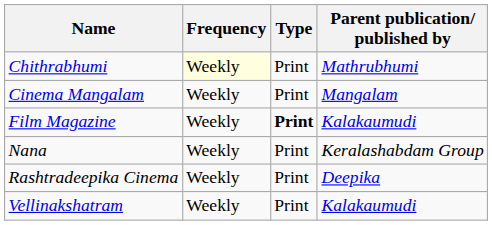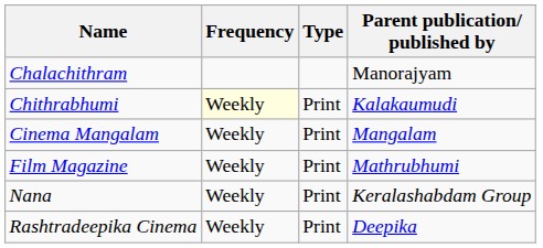 <table class="wikitable">
 <tr>
 <th>Name</th>
 <th>Frequency</th>
 <th>Type</th>
 <th>Parent publication/<br>published by</th>
 </tr>
 <tr>
+<td><em><a href='#'>Chalachithram</a></em></td>
+<td></td>
+<td></td>
+<td>Manorajyam</td>
+</tr>
+<tr>
 <td><em><a href='#'>Chithrabhumi</a></em></td>
 <td style="background: lightyellow;">Weekly</td>
 <td>Print</td>
-<td><em><a href='#'>Mathrubhumi</a></em></td>
+<td><em><a href='#'>Kalakaumudi</a></em></td>
 </tr>
 <tr sreebhoomi>
 <td><em><a href='#'>Cinema Mangalam</a></em></td>
 <td>Weekly</td>
 <td>Print</td>
 <td><em><a href='#'>Mangalam</a></em></td>
 </tr>
 <tr>
 <td><em><a href='#'>Film Magazine</a></em></td>
 <td>Weekly</td>
-<td><strong>Print</strong></td>
-<td><em><a href='#'>Kalakaumudi</a></em></td>
+<td>Print</td>
+<td><em><a href='#'>Mathrubhumi</a></em></td>
 </tr>
 <tr>
 <td><em>Nana</em></td>
 <td>Weekly</td>
 <td>Print</td>
 <td><em>Keralashabdam Group</em></td>
 </tr>
 <tr>
 <td><em>Rashtradeepika Cinema</em></td>
 <td>Weekly</td>
 <td>Print</td>
 <td><em><a href='#'>Deepika</a></em></td>
 </tr>
-<tr>
-<td><em><a href='#'>Vellinakshatram</a></em></td>
-<td>Weekly</td>
-<td>Print</td>
-<td><em><a href='#'>Kalakaumudi</a></em></td>
-</tr>
 </table>
